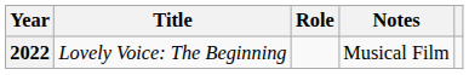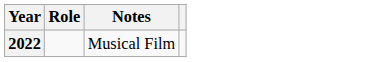 <table class="wikitable plainrowheaders sortable">
 <tr>
 <th scope="col">Year</th>
-<th scope="col">Title</th>
 <th scope="col">Role</th>
 <th scope="col">Notes</th>
 <th scope="col" class="unsortable"></th>
 </tr>
 <tr>
 <th scope="row">2022</th>
-<td><em>Lovely Voice: The Beginning</em></td>
 <td></td>
 <td>Musical Film</td>
 <td style="text-align:center"></td>
 </tr>
 </table>
